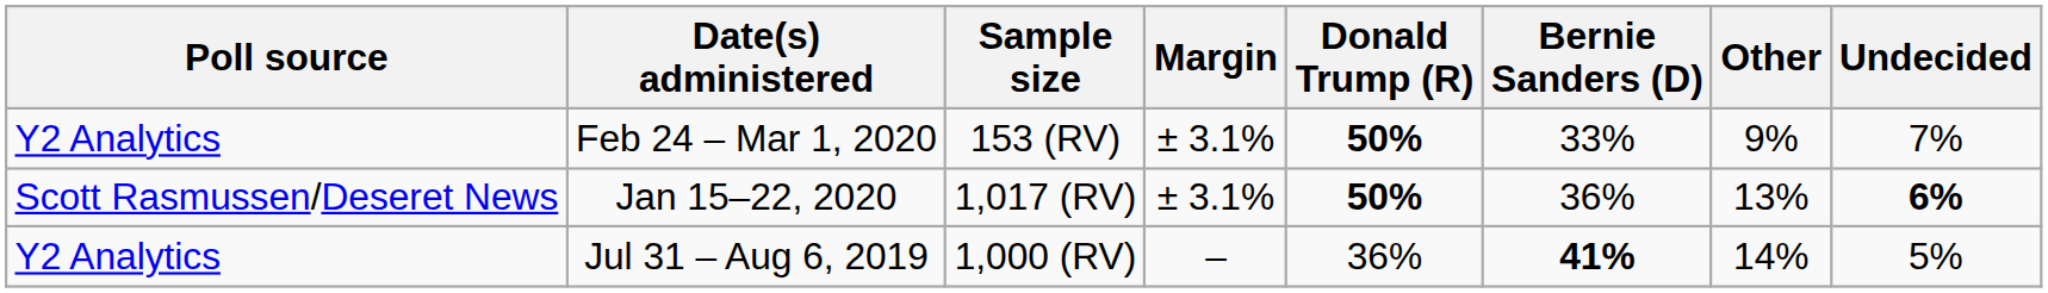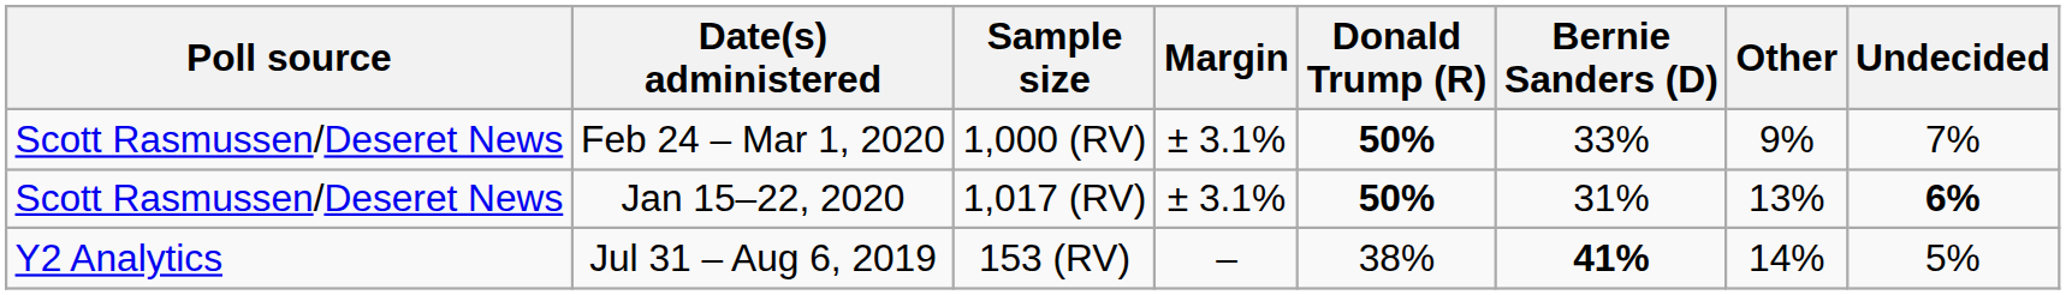 <table class="wikitable" style="font-size:90%;text-align:center;">
 <tr>
 <th>Poll source</th>
 <th>Date(s)<br>administered</th>
 <th>Sample<br>size</th>
 <th>Margin<br></th>
 <th>Donald<br>Trump (R)</th>
 <th>Bernie<br>Sanders (D)</th>
 <th>Other</th>
 <th>Undecided</th>
 </tr>
 <tr>
-<td style="text-align:left;"><a href='#'>Y2 Analytics</a></td>
+<td style="text-align:left;"><a href='#'>Scott Rasmussen</a>/<a href='#'>Deseret News</a></td>
 <td>Feb 24 – Mar 1, 2020</td>
-<td>153 (RV)</td>
+<td>1,000 (RV)</td>
 <td>± 3.1%</td>
 <td><strong>50%</strong></td>
 <td>33%</td>
 <td>9%</td>
 <td>7%</td>
 </tr>
 <tr>
 <td style="text-align:left;"><a href='#'>Scott Rasmussen</a>/<a href='#'>Deseret News</a></td>
 <td>Jan 15–22, 2020</td>
 <td>1,017 (RV)</td>
 <td>± 3.1%</td>
 <td><strong>50%</strong></td>
-<td>36%</td>
+<td>31%</td>
 <td>13%</td>
 <td><strong>6%</strong></td>
 </tr>
 <tr>
 <td style="text-align:left;"><a href='#'>Y2 Analytics</a></td>
 <td>Jul 31 – Aug 6, 2019</td>
-<td>1,000 (RV)</td>
+<td>153 (RV)</td>
 <td>–</td>
-<td>36%</td>
+<td>38%</td>
 <td><strong>41%</strong></td>
 <td>14%</td>
 <td>5%</td>
 </tr>
 </table>
